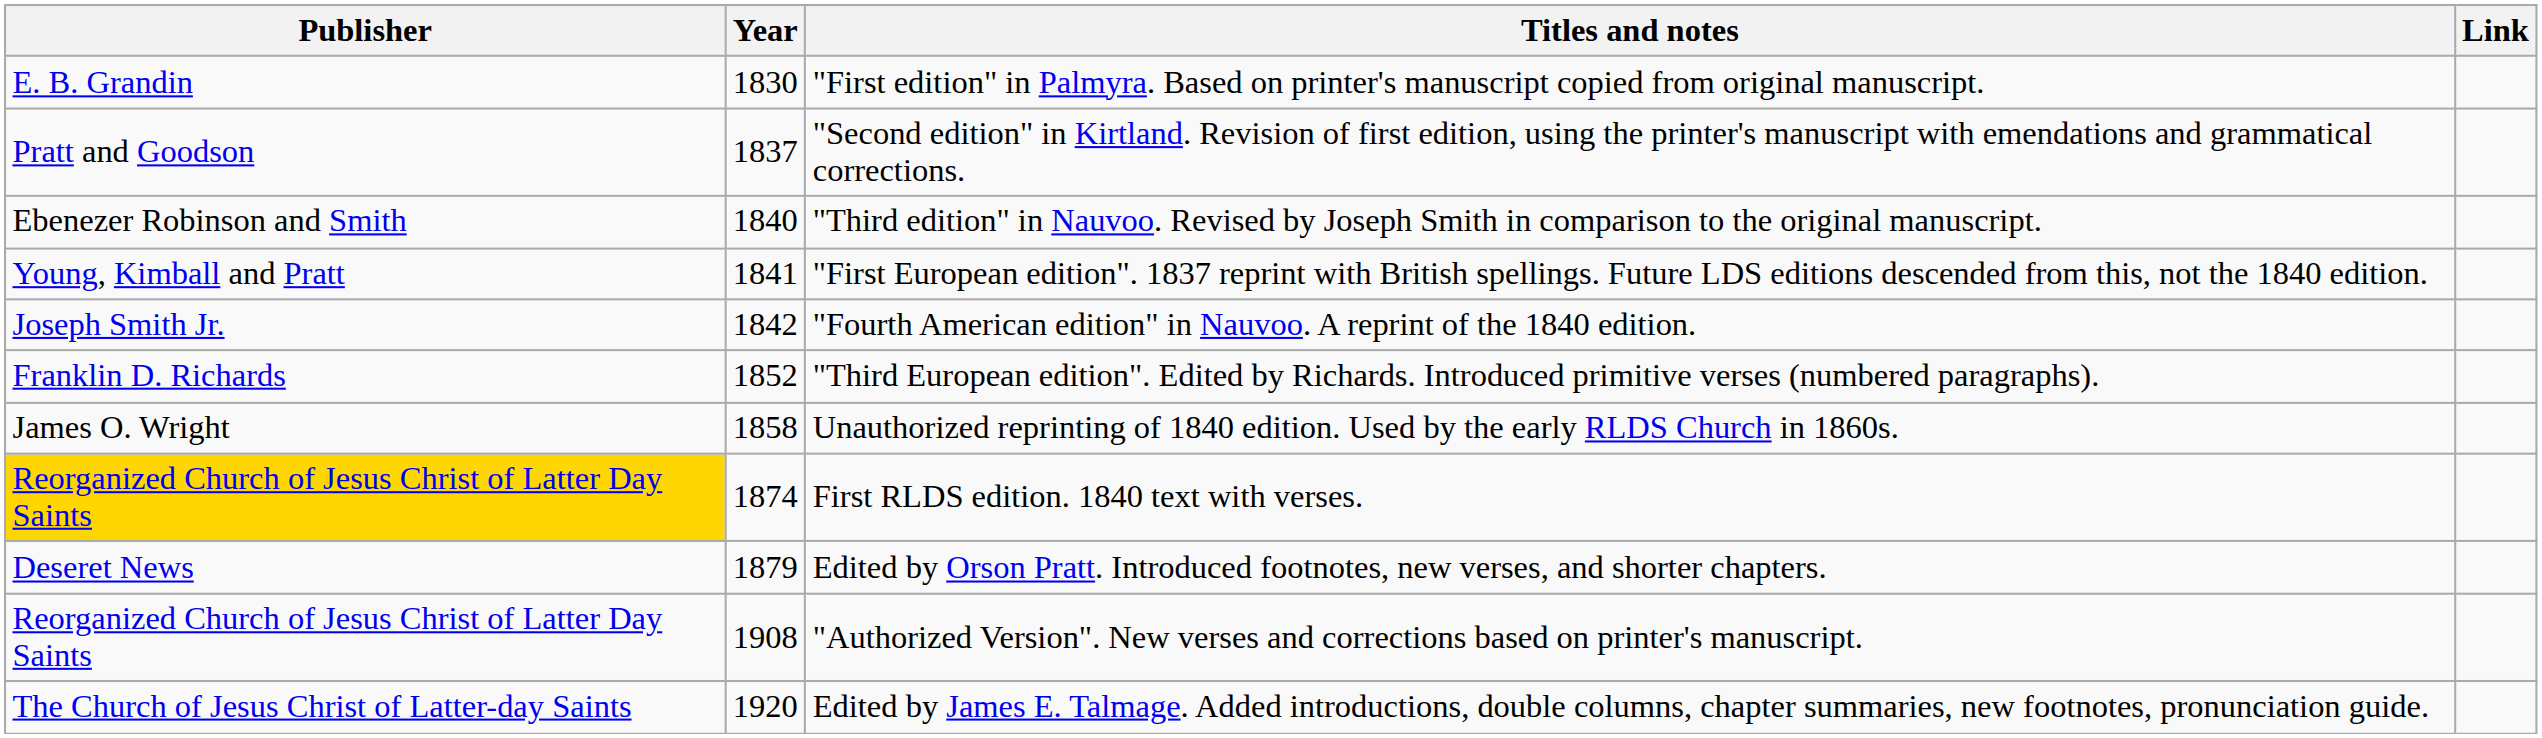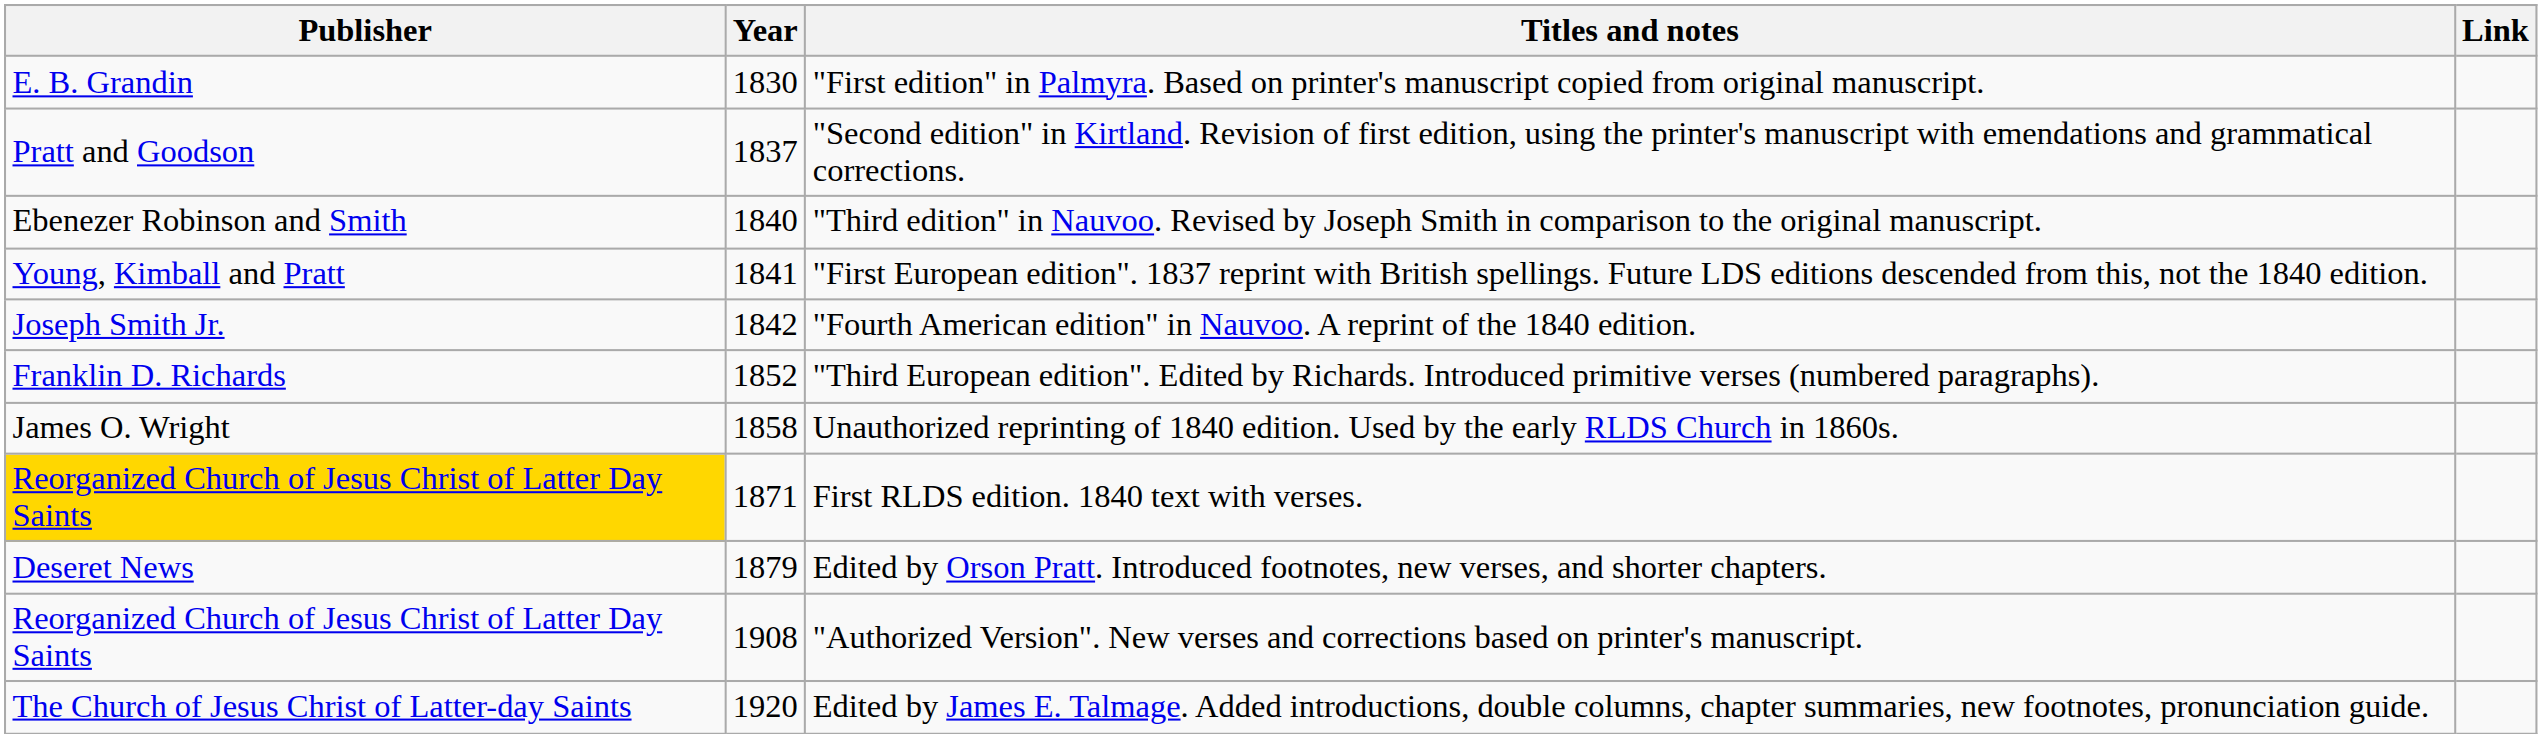 <table class="wikitable">
 <tr>
 <th>Publisher</th>
 <th>Year</th>
 <th>Titles and notes</th>
 <th>Link</th>
 </tr>
 <tr>
 <td><a href='#'>E. B. Grandin</a></td>
 <td>1830</td>
 <td>"First edition" in <a href='#'>Palmyra</a>. Based on printer's manuscript copied from original manuscript.</td>
 <td></td>
 </tr>
 <tr>
 <td><a href='#'>Pratt</a> and <a href='#'>Goodson</a></td>
 <td>1837</td>
 <td>"Second edition" in <a href='#'>Kirtland</a>. Revision of first edition, using the printer's manuscript with emendations and grammatical corrections.</td>
 <td></td>
 </tr>
 <tr>
 <td>Ebenezer Robinson and <a href='#'>Smith</a></td>
 <td>1840</td>
 <td>"Third edition" in <a href='#'>Nauvoo</a>. Revised by Joseph Smith in comparison to the original manuscript.</td>
 <td></td>
 </tr>
 <tr>
 <td><a href='#'>Young</a>, <a href='#'>Kimball</a> and <a href='#'>Pratt</a></td>
 <td>1841</td>
 <td>"First European edition". 1837 reprint with British spellings. Future LDS editions descended from this, not the 1840 edition.</td>
 <td></td>
 </tr>
 <tr>
 <td><a href='#'>Joseph Smith Jr.</a></td>
 <td>1842</td>
 <td>"Fourth American edition" in <a href='#'>Nauvoo</a>. A reprint of the 1840 edition. </td>
 <td></td>
 </tr>
 <tr>
 <td><a href='#'>Franklin D. Richards</a></td>
 <td>1852</td>
 <td>"Third European edition". Edited by Richards. Introduced primitive verses (numbered paragraphs).</td>
 <td></td>
 </tr>
 <tr>
 <td>James O. Wright</td>
 <td>1858</td>
 <td>Unauthorized reprinting of 1840 edition. Used by the early <a href='#'>RLDS Church</a> in 1860s.</td>
 <td></td>
 </tr>
 <tr>
 <td style="background: gold;"><a href='#'>Reorganized Church of Jesus Christ of Latter Day Saints</a></td>
-<td>1874</td>
+<td>1871</td>
 <td>First RLDS edition. 1840 text with verses.</td>
 <td></td>
 </tr>
 <tr>
 <td><a href='#'>Deseret News</a></td>
 <td>1879</td>
 <td>Edited by <a href='#'>Orson Pratt</a>. Introduced footnotes, new verses, and shorter chapters.</td>
 <td></td>
 </tr>
 <tr>
 <td><a href='#'>Reorganized Church of Jesus Christ of Latter Day Saints</a></td>
 <td>1908</td>
 <td>"Authorized Version". New verses and corrections based on printer's manuscript.</td>
 <td></td>
 </tr>
 <tr>
 <td><a href='#'>The Church of Jesus Christ of Latter-day Saints</a></td>
 <td>1920</td>
 <td>Edited by <a href='#'>James E. Talmage</a>. Added introductions, double columns, chapter summaries, new footnotes, pronunciation guide.</td>
 <td></td>
 </tr>
 </table>
